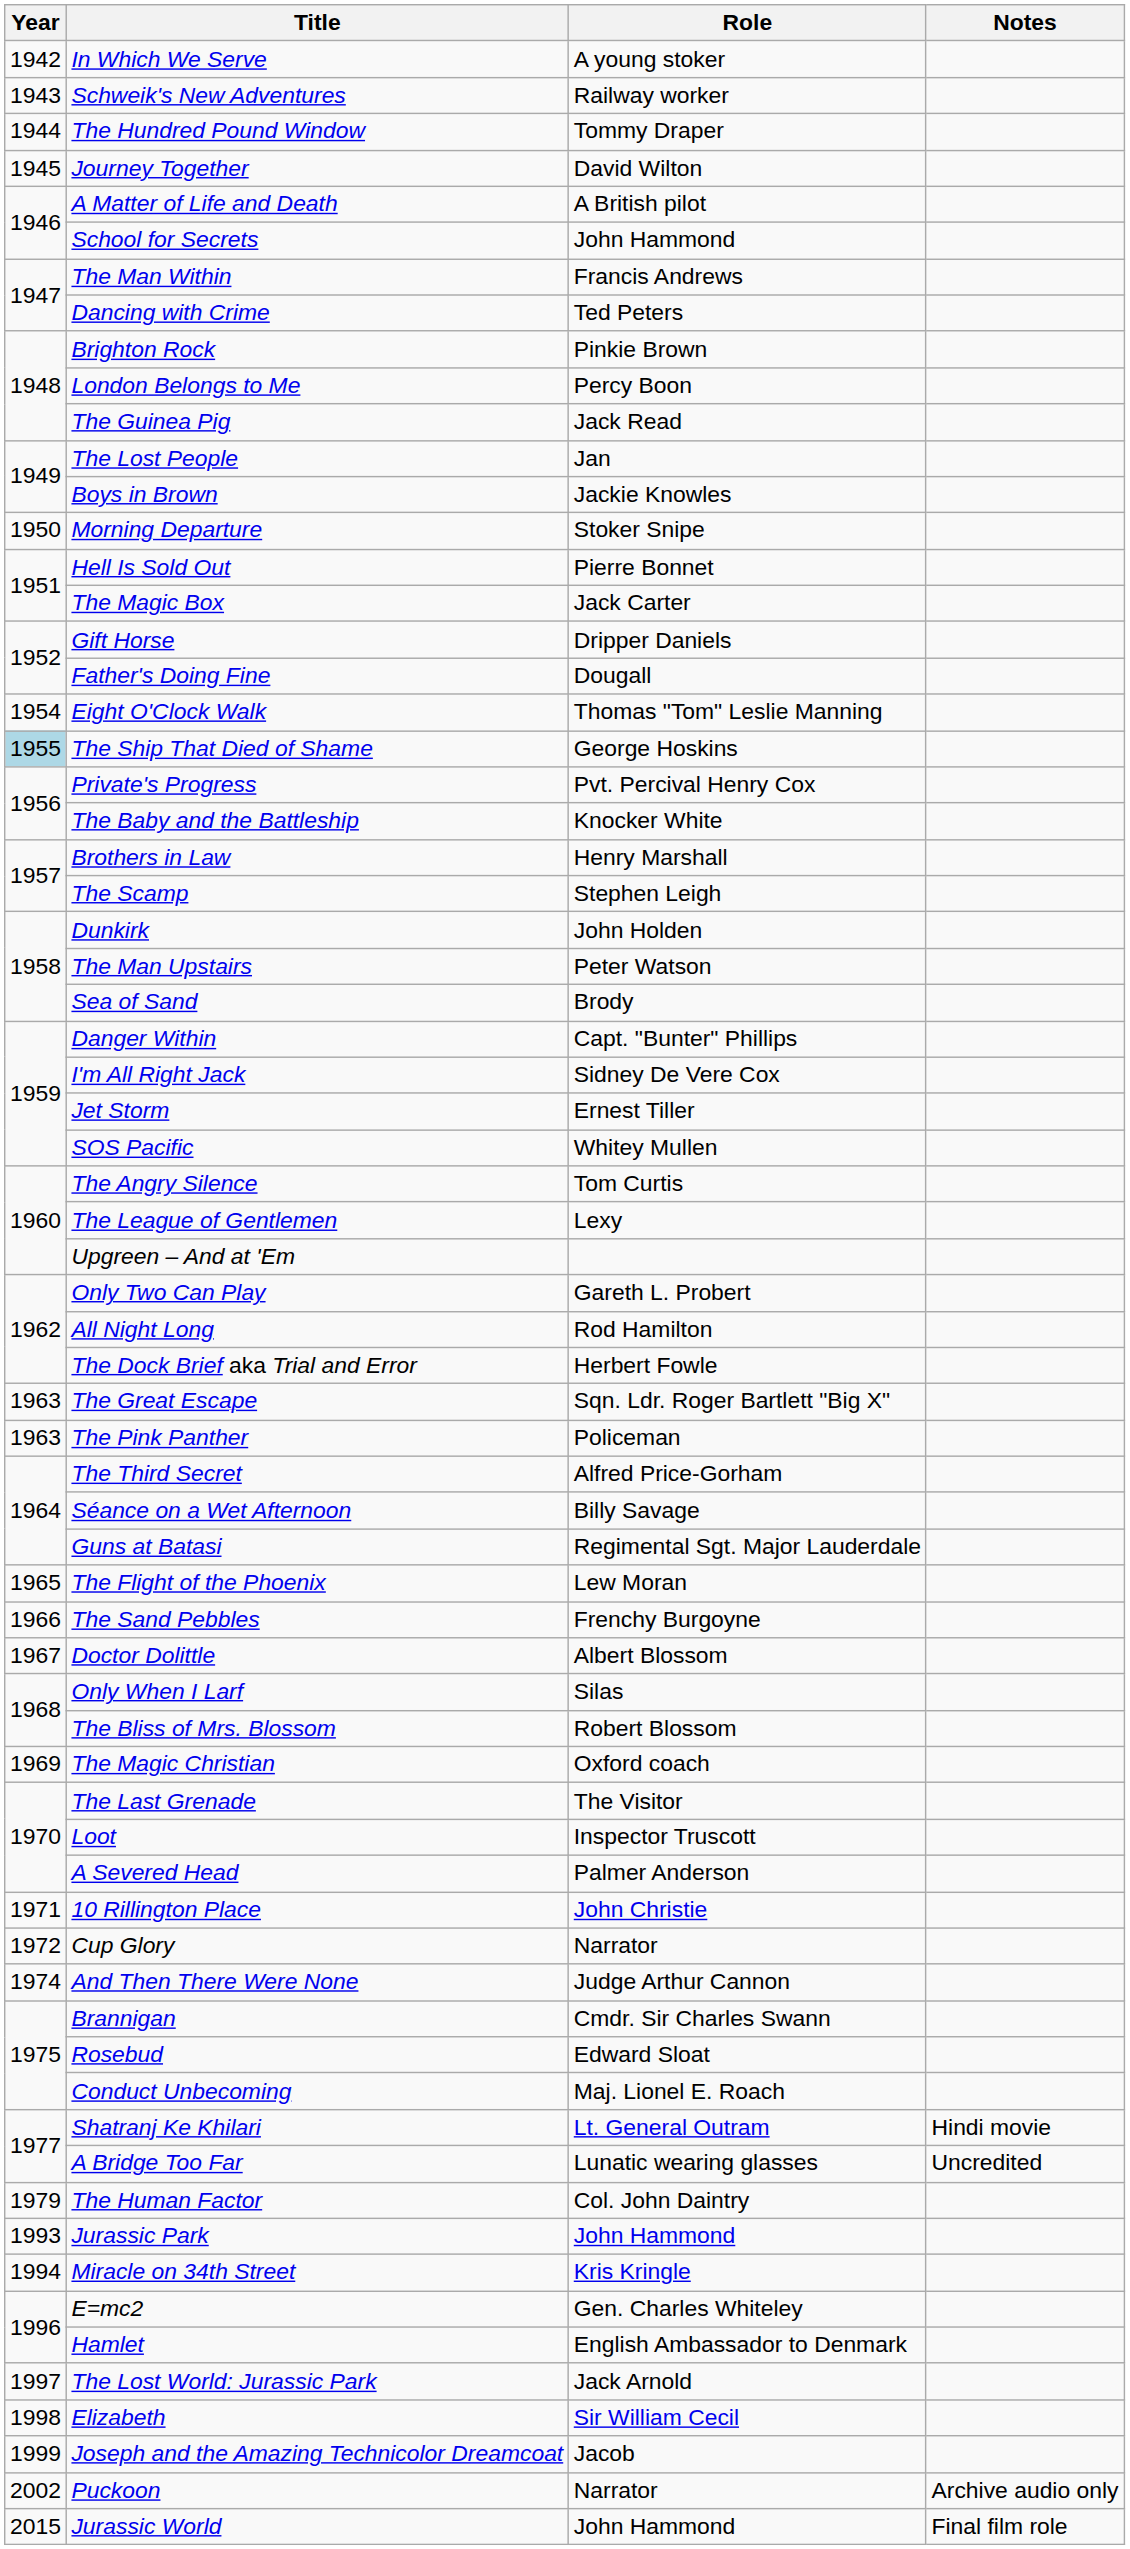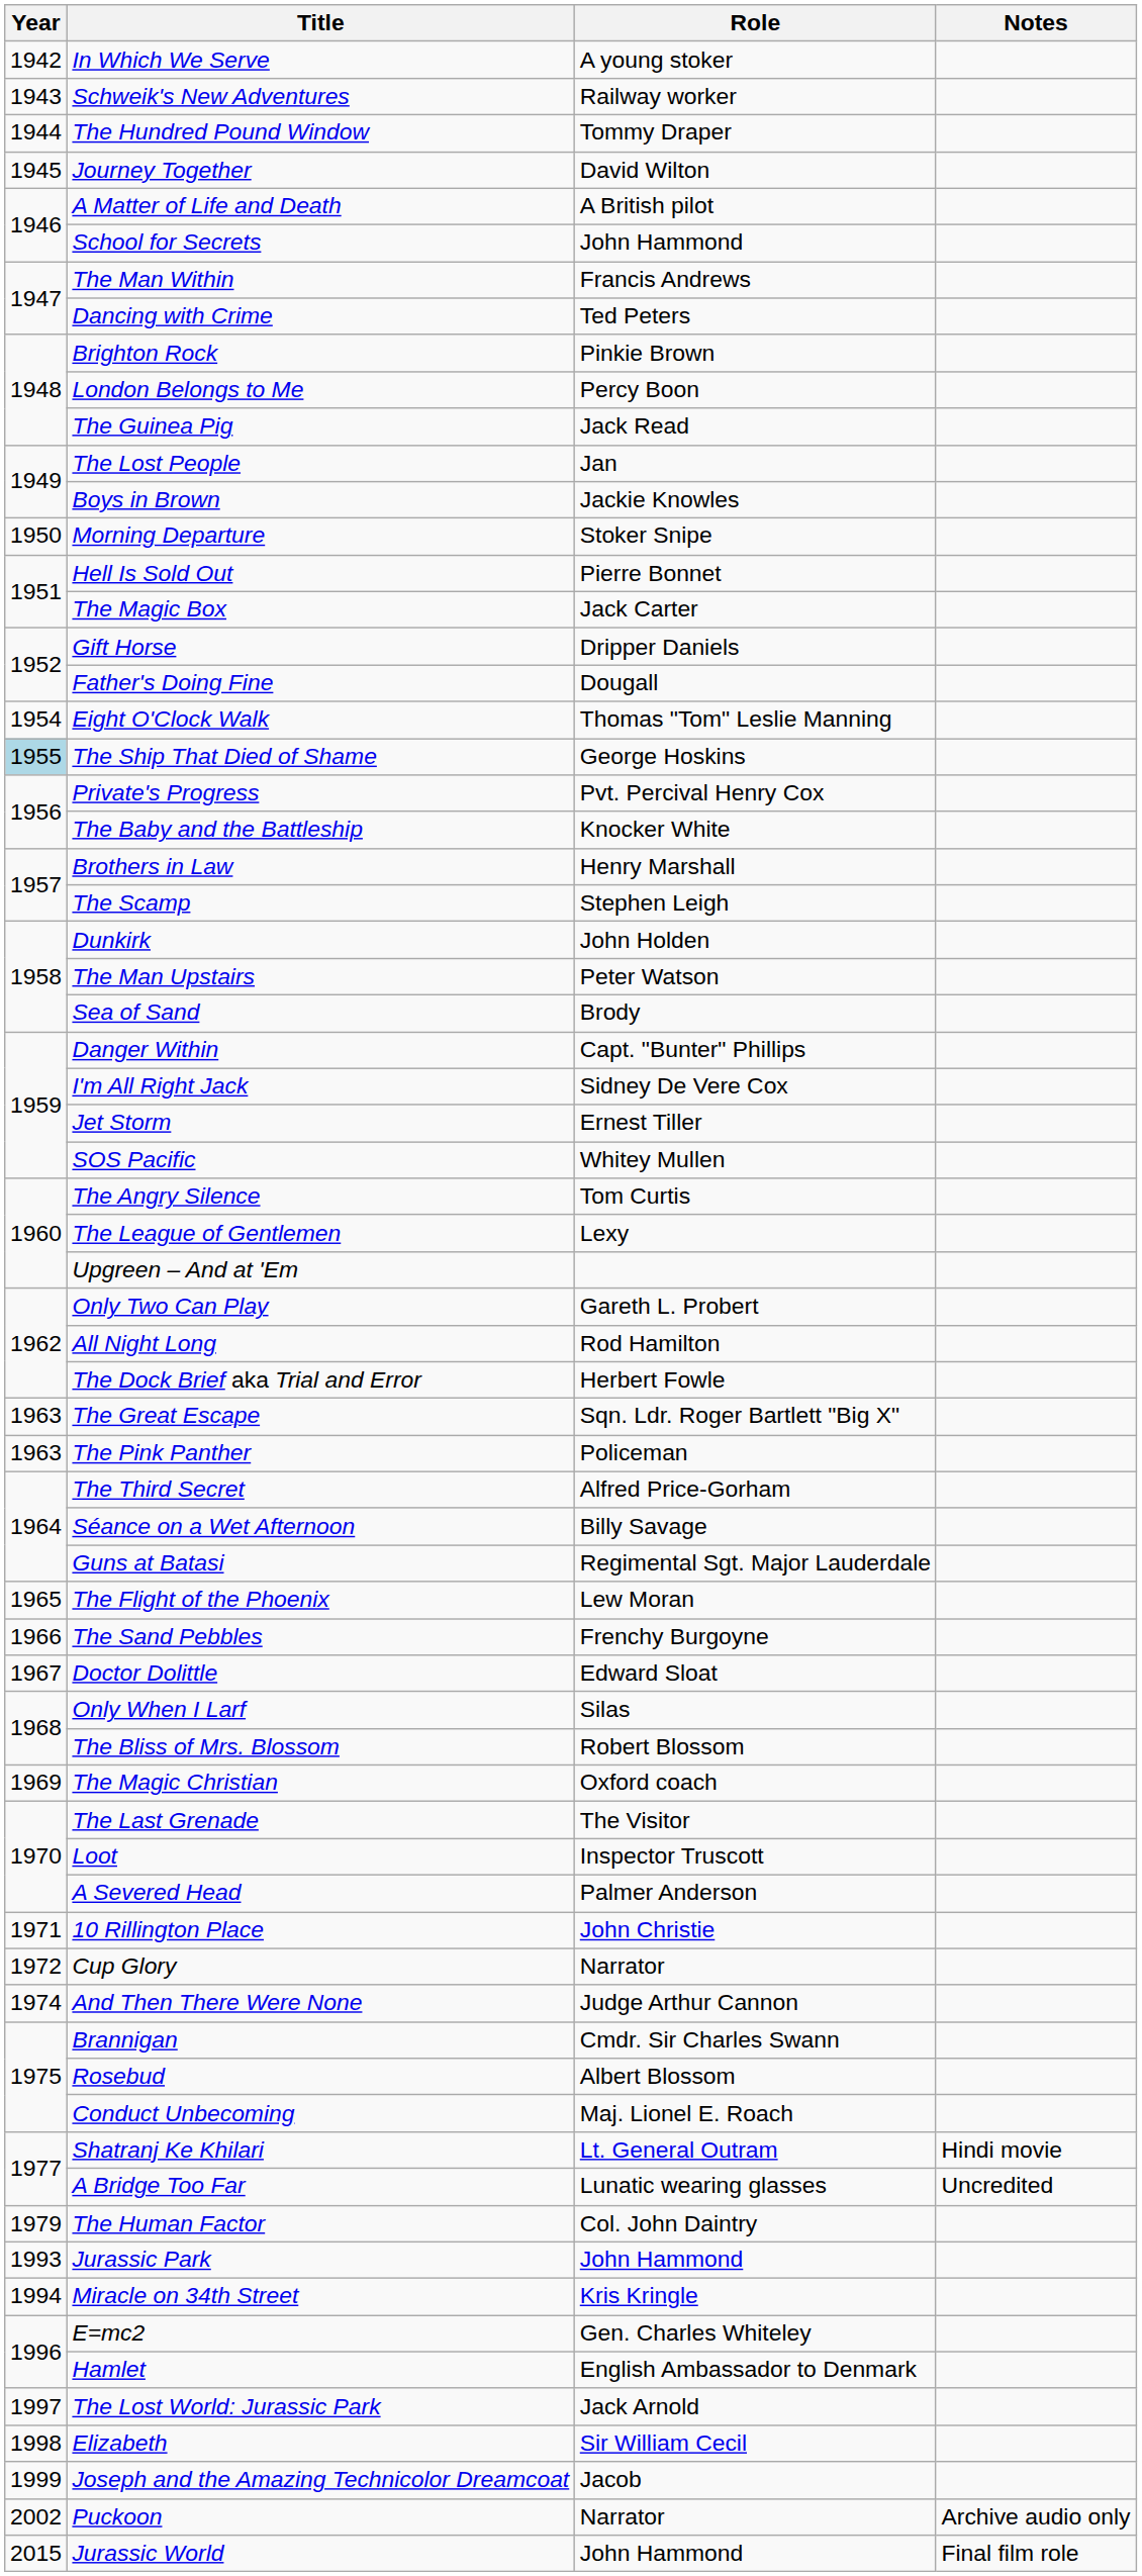 <table class="wikitable sortable">
 <tr>
 <th>Year</th>
 <th>Title</th>
 <th>Role</th>
 <th>Notes</th>
 </tr>
 <tr>
 <td>1942</td>
 <td><em><a href='#'>In Which We Serve</a></em></td>
 <td>A young stoker</td>
 <td></td>
 </tr>
 <tr>
 <td>1943</td>
 <td><em><a href='#'>Schweik's New Adventures</a></em></td>
 <td>Railway worker</td>
 <td></td>
 </tr>
 <tr>
 <td>1944</td>
 <td><em><a href='#'>The Hundred Pound Window</a></em></td>
 <td>Tommy Draper</td>
 <td></td>
 </tr>
 <tr>
 <td>1945</td>
 <td><em><a href='#'>Journey Together</a></em></td>
 <td>David Wilton</td>
 <td></td>
 </tr>
 <tr>
 <td rowspan=2>1946</td>
 <td><em><a href='#'>A Matter of Life and Death</a></em></td>
 <td>A British pilot</td>
 <td></td>
 </tr>
 <tr>
 <td><em><a href='#'>School for Secrets</a></em></td>
 <td>John Hammond</td>
 <td></td>
 </tr>
 <tr>
 <td rowspan=2>1947</td>
 <td><em><a href='#'>The Man Within</a></em></td>
 <td>Francis Andrews</td>
 <td></td>
 </tr>
 <tr>
 <td><em><a href='#'>Dancing with Crime</a></em></td>
 <td>Ted Peters</td>
 <td></td>
 </tr>
 <tr>
 <td rowspan=3>1948</td>
 <td><em><a href='#'>Brighton Rock</a></em></td>
 <td>Pinkie Brown</td>
 <td></td>
 </tr>
 <tr>
 <td><em><a href='#'>London Belongs to Me</a></em></td>
 <td>Percy Boon</td>
 <td></td>
 </tr>
 <tr>
 <td><em><a href='#'>The Guinea Pig</a></em></td>
 <td>Jack Read</td>
 <td></td>
 </tr>
 <tr>
 <td rowspan=2>1949</td>
 <td><em><a href='#'>The Lost People</a></em></td>
 <td>Jan</td>
 <td></td>
 </tr>
 <tr>
 <td><em><a href='#'>Boys in Brown</a></em></td>
 <td>Jackie Knowles</td>
 <td></td>
 </tr>
 <tr>
 <td>1950</td>
 <td><em><a href='#'>Morning Departure</a></em></td>
 <td>Stoker Snipe</td>
 <td></td>
 </tr>
 <tr>
 <td rowspan=2>1951</td>
 <td><em><a href='#'>Hell Is Sold Out</a></em></td>
 <td>Pierre Bonnet</td>
 <td></td>
 </tr>
 <tr>
 <td><em><a href='#'>The Magic Box</a></em></td>
 <td>Jack Carter</td>
 <td></td>
 </tr>
 <tr>
 <td rowspan=2>1952</td>
 <td><em><a href='#'>Gift Horse</a></em></td>
 <td>Dripper Daniels</td>
 <td></td>
 </tr>
 <tr>
 <td><em><a href='#'>Father's Doing Fine</a></em></td>
 <td>Dougall</td>
 <td></td>
 </tr>
 <tr>
 <td>1954</td>
 <td><em><a href='#'>Eight O'Clock Walk</a></em></td>
 <td>Thomas "Tom" Leslie Manning</td>
 <td></td>
 </tr>
 <tr>
 <td style="background: lightblue;">1955</td>
 <td><em><a href='#'>The Ship That Died of Shame</a></em></td>
 <td>George Hoskins</td>
 <td></td>
 </tr>
 <tr>
 <td rowspan=2>1956</td>
 <td><em><a href='#'>Private's Progress</a></em></td>
 <td>Pvt. Percival Henry Cox</td>
 <td></td>
 </tr>
 <tr>
 <td><em><a href='#'>The Baby and the Battleship</a></em></td>
 <td>Knocker White</td>
 <td></td>
 </tr>
 <tr>
 <td rowspan=2>1957</td>
 <td><em><a href='#'>Brothers in Law</a></em></td>
 <td>Henry Marshall</td>
 <td></td>
 </tr>
 <tr>
 <td><em><a href='#'>The Scamp</a></em></td>
 <td>Stephen Leigh</td>
 <td></td>
 </tr>
 <tr>
 <td rowspan=3>1958</td>
 <td><em><a href='#'>Dunkirk</a></em></td>
 <td>John Holden</td>
 <td></td>
 </tr>
 <tr>
 <td><em><a href='#'>The Man Upstairs</a></em></td>
 <td>Peter Watson</td>
 <td></td>
 </tr>
 <tr>
 <td><em><a href='#'>Sea of Sand</a></em></td>
 <td>Brody</td>
 <td></td>
 </tr>
 <tr>
 <td rowspan=4>1959</td>
 <td><em><a href='#'>Danger Within</a></em></td>
 <td>Capt. "Bunter" Phillips</td>
 <td></td>
 </tr>
 <tr>
 <td><em><a href='#'>I'm All Right Jack</a></em></td>
 <td>Sidney De Vere Cox</td>
 <td></td>
 </tr>
 <tr>
 <td><em><a href='#'>Jet Storm</a></em></td>
 <td>Ernest Tiller</td>
 <td></td>
 </tr>
 <tr>
 <td><em><a href='#'>SOS Pacific</a></em></td>
 <td>Whitey Mullen</td>
 <td></td>
 </tr>
 <tr>
 <td rowspan=3>1960</td>
 <td><em><a href='#'>The Angry Silence</a></em></td>
 <td>Tom Curtis</td>
 <td></td>
 </tr>
 <tr>
 <td><em><a href='#'>The League of Gentlemen</a></em></td>
 <td>Lexy</td>
 <td></td>
 </tr>
 <tr>
 <td><em>Upgreen – And at 'Em </em></td>
 <td></td>
 <td></td>
 </tr>
 <tr>
 <td rowspan=3>1962</td>
 <td><em><a href='#'>Only Two Can Play</a></em></td>
 <td>Gareth L. Probert</td>
 <td></td>
 </tr>
 <tr>
 <td><em><a href='#'>All Night Long</a></em></td>
 <td>Rod Hamilton</td>
 <td></td>
 </tr>
 <tr>
 <td><em><a href='#'>The Dock Brief</a></em> aka <em>Trial and Error</em></td>
 <td>Herbert Fowle</td>
 <td></td>
 </tr>
 <tr>
 <td>1963</td>
 <td><em><a href='#'>The Great Escape</a></em></td>
 <td>Sqn. Ldr. Roger Bartlett "Big X"</td>
 <td></td>
 </tr>
 <tr>
 <td>1963</td>
 <td><em><a href='#'>The Pink Panther</a></em></td>
 <td>Policeman</td>
 <td></td>
 </tr>
 <tr>
 <td rowspan=3>1964</td>
 <td><em><a href='#'>The Third Secret</a></em></td>
 <td>Alfred Price-Gorham</td>
 <td></td>
 </tr>
 <tr>
 <td><em><a href='#'>Séance on a Wet Afternoon</a></em></td>
 <td>Billy Savage</td>
 <td></td>
 </tr>
 <tr>
 <td><em><a href='#'>Guns at Batasi</a></em></td>
 <td>Regimental Sgt. Major Lauderdale</td>
 <td></td>
 </tr>
 <tr>
 <td>1965</td>
 <td><em><a href='#'>The Flight of the Phoenix</a></em></td>
 <td>Lew Moran</td>
 <td></td>
 </tr>
 <tr>
 <td>1966</td>
 <td><em><a href='#'>The Sand Pebbles</a></em></td>
 <td>Frenchy Burgoyne</td>
 <td></td>
 </tr>
 <tr>
 <td>1967</td>
 <td><em><a href='#'>Doctor Dolittle</a></em></td>
-<td>Albert Blossom</td>
+<td>Edward Sloat</td>
 <td></td>
 </tr>
 <tr>
 <td rowspan=2>1968</td>
 <td><em><a href='#'>Only When I Larf</a></em></td>
 <td>Silas</td>
 <td></td>
 </tr>
 <tr>
 <td><em><a href='#'>The Bliss of Mrs. Blossom</a></em></td>
 <td>Robert Blossom</td>
 <td></td>
 </tr>
 <tr>
 <td>1969</td>
 <td><em><a href='#'>The Magic Christian</a></em></td>
 <td>Oxford coach</td>
 <td></td>
 </tr>
 <tr>
 <td rowspan=3>1970</td>
 <td><em><a href='#'>The Last Grenade</a></em></td>
 <td>The Visitor</td>
 <td></td>
 </tr>
 <tr>
 <td><em><a href='#'>Loot</a></em></td>
 <td>Inspector Truscott</td>
 <td></td>
 </tr>
 <tr>
 <td><em><a href='#'>A Severed Head</a></em></td>
 <td>Palmer Anderson</td>
 <td></td>
 </tr>
 <tr>
 <td>1971</td>
 <td><em><a href='#'>10 Rillington Place</a></em></td>
 <td><a href='#'>John Christie</a></td>
 <td></td>
 </tr>
 <tr>
 <td>1972</td>
 <td><em>Cup Glory</em></td>
 <td>Narrator</td>
 <td></td>
 </tr>
 <tr>
 <td>1974</td>
 <td><em><a href='#'>And Then There Were None</a></em></td>
 <td>Judge Arthur Cannon</td>
 <td></td>
 </tr>
 <tr>
 <td rowspan=3>1975</td>
 <td><em><a href='#'>Brannigan</a></em></td>
 <td>Cmdr. Sir Charles Swann</td>
 <td></td>
 </tr>
 <tr>
 <td><em><a href='#'>Rosebud</a></em></td>
-<td>Edward Sloat</td>
+<td>Albert Blossom</td>
 <td></td>
 </tr>
 <tr>
 <td><em><a href='#'>Conduct Unbecoming</a></em></td>
 <td>Maj. Lionel E. Roach</td>
 <td></td>
 </tr>
 <tr>
 <td rowspan=2>1977</td>
 <td><em><a href='#'>Shatranj Ke Khilari</a></em></td>
 <td><a href='#'>Lt. General Outram</a></td>
 <td>Hindi movie</td>
 </tr>
 <tr>
 <td><em><a href='#'>A Bridge Too Far</a></em></td>
 <td>Lunatic wearing glasses</td>
 <td>Uncredited</td>
 </tr>
 <tr>
 <td>1979</td>
 <td><em><a href='#'>The Human Factor</a></em></td>
 <td>Col. John Daintry</td>
 <td></td>
 </tr>
 <tr>
 <td>1993</td>
 <td><em><a href='#'>Jurassic Park</a></em></td>
 <td><a href='#'>John Hammond</a></td>
 <td></td>
 </tr>
 <tr>
 <td>1994</td>
 <td><em><a href='#'>Miracle on 34th Street</a></em></td>
 <td><a href='#'>Kris Kringle</a></td>
 <td></td>
 </tr>
 <tr>
 <td rowspan=2>1996</td>
 <td><em>E=mc2</em></td>
 <td>Gen. Charles Whiteley</td>
 <td></td>
 </tr>
 <tr>
 <td><em><a href='#'>Hamlet</a></em></td>
 <td>English Ambassador to Denmark</td>
 <td></td>
 </tr>
 <tr>
 <td>1997</td>
 <td><em><a href='#'>The Lost World: Jurassic Park</a></em></td>
 <td>Jack Arnold</td>
 <td></td>
 </tr>
 <tr>
 <td>1998</td>
 <td><em><a href='#'>Elizabeth</a></em></td>
 <td><a href='#'>Sir William Cecil</a></td>
 <td></td>
 </tr>
 <tr>
 <td>1999</td>
 <td><em><a href='#'>Joseph and the Amazing Technicolor Dreamcoat</a></em></td>
 <td>Jacob</td>
 <td></td>
 </tr>
 <tr>
 <td>2002</td>
 <td><em><a href='#'>Puckoon</a></em></td>
 <td>Narrator</td>
 <td>Archive audio only</td>
 </tr>
 <tr>
 <td>2015</td>
 <td><em><a href='#'>Jurassic World</a></em></td>
 <td>John Hammond</td>
 <td>Final film role</td>
 </tr>
 </table>
